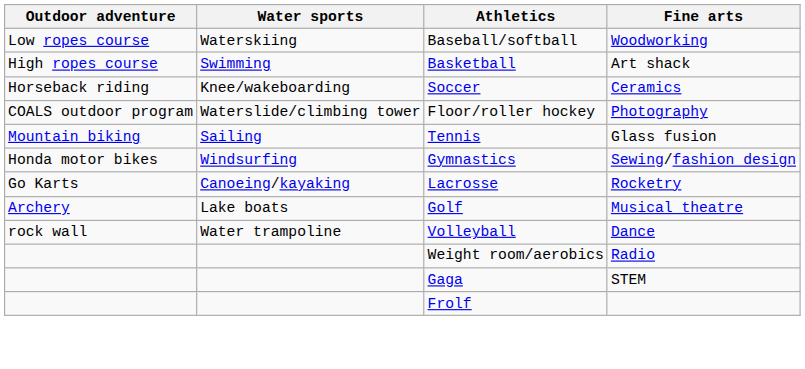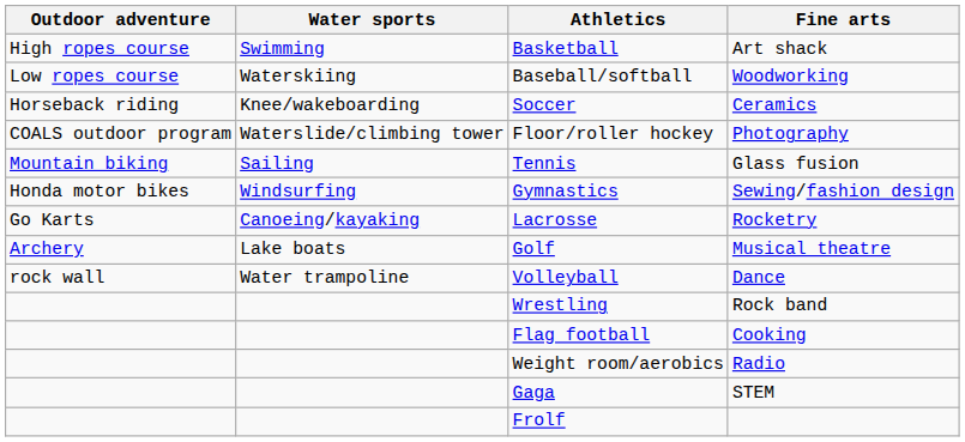 <table class="wikitable">
 <tr>
 <th scope="col">Outdoor adventure</th>
 <th scope="col">Water sports</th>
 <th scope="col">Athletics</th>
 <th scope="col">Fine arts</th>
 </tr>
 <tr>
+<td>High <a href='#'>ropes course</a></td>
+<td><a href='#'>Swimming</a></td>
+<td><a href='#'>Basketball</a></td>
+<td>Art shack</td>
+</tr>
+<tr>
 <td>Low <a href='#'>ropes course</a></td>
 <td>Waterskiing</td>
 <td>Baseball/softball</td>
 <td><a href='#'>Woodworking</a></td>
-</tr>
-<tr>
-<td>High <a href='#'>ropes course</a></td>
-<td><a href='#'>Swimming</a></td>
-<td><a href='#'>Basketball</a></td>
-<td>Art shack</td>
 </tr>
 <tr>
 <td>Horseback riding</td>
 <td>Knee/wakeboarding</td>
 <td><a href='#'>Soccer</a></td>
 <td><a href='#'>Ceramics</a></td>
 </tr>
 <tr>
 <td>COALS outdoor program</td>
 <td>Waterslide/climbing tower</td>
 <td>Floor/roller hockey</td>
 <td><a href='#'>Photography</a></td>
 </tr>
 <tr>
 <td><a href='#'>Mountain biking</a></td>
 <td><a href='#'>Sailing</a></td>
 <td><a href='#'>Tennis</a></td>
 <td>Glass fusion</td>
 </tr>
 <tr>
 <td>Honda motor bikes</td>
 <td><a href='#'>Windsurfing</a></td>
 <td><a href='#'>Gymnastics</a></td>
 <td><a href='#'>Sewing</a>/<a href='#'>fashion design</a></td>
 </tr>
 <tr>
 <td>Go Karts</td>
 <td><a href='#'>Canoeing</a>/<a href='#'>kayaking</a></td>
 <td><a href='#'>Lacrosse</a></td>
 <td><a href='#'>Rocketry</a></td>
 </tr>
 <tr>
 <td><a href='#'>Archery</a></td>
 <td>Lake boats</td>
 <td><a href='#'>Golf</a></td>
 <td><a href='#'>Musical theatre</a></td>
 </tr>
 <tr>
 <td> rock wall</td>
 <td>Water trampoline</td>
 <td><a href='#'>Volleyball</a></td>
 <td><a href='#'>Dance</a></td>
 </tr>
 <tr>
 <td></td>
 <td></td>
+<td><a href='#'>Wrestling</a></td>
+<td>Rock band</td>
+</tr>
+<tr>
+<td></td>
+<td></td>
+<td><a href='#'>Flag football</a></td>
+<td><a href='#'>Cooking</a></td>
+</tr>
+<tr>
+<td></td>
+<td></td>
 <td>Weight room/aerobics</td>
 <td><a href='#'>Radio</a></td>
 </tr>
 <tr>
 <td></td>
 <td></td>
 <td><a href='#'>Gaga</a></td>
 <td>STEM</td>
 </tr>
 <tr>
 <td></td>
 <td></td>
 <td><a href='#'>Frolf</a></td>
 <td></td>
 </tr>
 </table>
